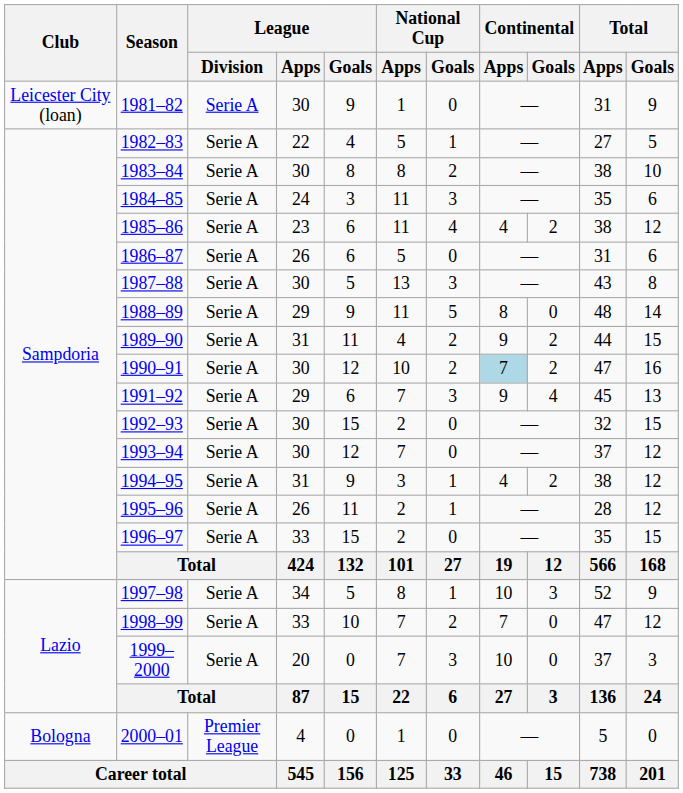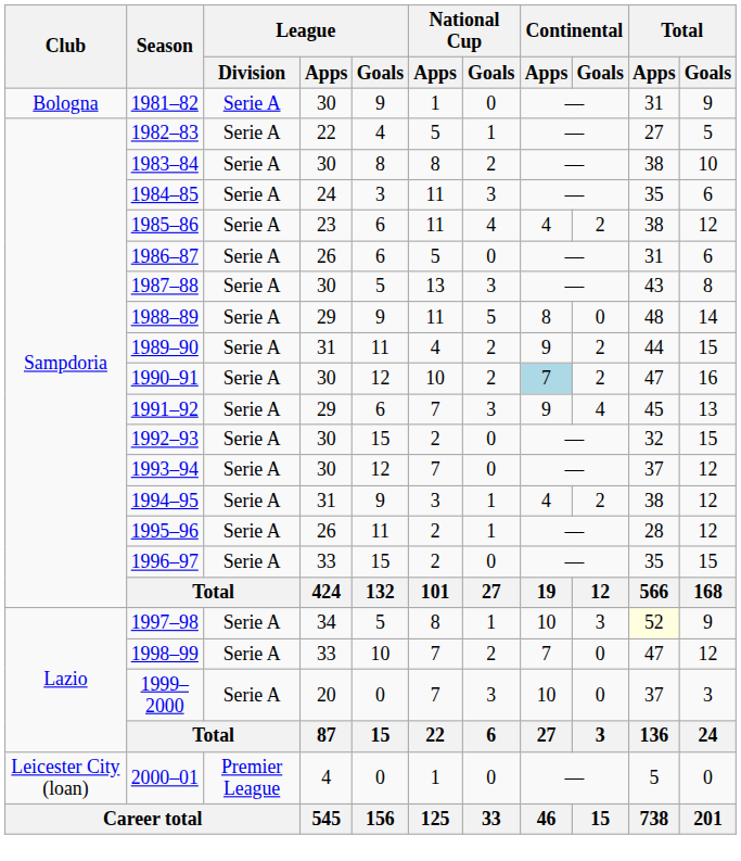 <table class="wikitable" style="text-align:center">
 <tr>
 <th rowspan="2">Club</th>
 <th rowspan="2">Season</th>
 <th colspan="3">League</th>
 <th colspan="2">National Cup</th>
 <th colspan="2">Continental</th>
 <th colspan="2">Total</th>
 </tr>
 <tr>
 <th>Division</th>
 <th>Apps</th>
 <th>Goals</th>
 <th>Apps</th>
 <th>Goals</th>
 <th>Apps</th>
 <th>Goals</th>
 <th>Apps</th>
 <th>Goals</th>
 </tr>
 <tr>
-<td><a href='#'>Leicester City</a> (loan)</td>
+<td><a href='#'>Bologna</a></td>
 <td><a href='#'>1981–82</a></td>
 <td><a href='#'>Serie A</a></td>
 <td>30</td>
 <td>9</td>
 <td>1</td>
 <td>0</td>
 <td colspan="2">—</td>
 <td>31</td>
 <td>9</td>
 </tr>
 <tr>
 <td rowspan="16"><a href='#'>Sampdoria</a></td>
 <td><a href='#'>1982–83</a></td>
 <td>Serie A</td>
 <td>22</td>
 <td>4</td>
 <td>5</td>
 <td>1</td>
 <td colspan="2">—</td>
 <td>27</td>
 <td>5</td>
 </tr>
 <tr>
 <td><a href='#'>1983–84</a></td>
 <td>Serie A</td>
 <td>30</td>
 <td>8</td>
 <td>8</td>
 <td>2</td>
 <td colspan="2">—</td>
 <td>38</td>
 <td>10</td>
 </tr>
 <tr>
 <td><a href='#'>1984–85</a></td>
 <td>Serie A</td>
 <td>24</td>
 <td>3</td>
 <td>11</td>
 <td>3</td>
 <td colspan="2">—</td>
 <td>35</td>
 <td>6</td>
 </tr>
 <tr>
 <td><a href='#'>1985–86</a></td>
 <td>Serie A</td>
 <td>23</td>
 <td>6</td>
 <td>11</td>
 <td>4</td>
 <td>4</td>
 <td>2</td>
 <td>38</td>
 <td>12</td>
 </tr>
 <tr>
 <td><a href='#'>1986–87</a></td>
 <td>Serie A</td>
 <td>26</td>
 <td>6</td>
 <td>5</td>
 <td>0</td>
 <td colspan="2">—</td>
 <td>31</td>
 <td>6</td>
 </tr>
 <tr>
 <td><a href='#'>1987–88</a></td>
 <td>Serie A</td>
 <td>30</td>
 <td>5</td>
 <td>13</td>
 <td>3</td>
 <td colspan="2">—</td>
 <td>43</td>
 <td>8</td>
 </tr>
 <tr>
 <td><a href='#'>1988–89</a></td>
 <td>Serie A</td>
 <td>29</td>
 <td>9</td>
 <td>11</td>
 <td>5</td>
 <td>8</td>
 <td>0</td>
 <td>48</td>
 <td>14</td>
 </tr>
 <tr>
 <td><a href='#'>1989–90</a></td>
 <td>Serie A</td>
 <td>31</td>
 <td>11</td>
 <td>4</td>
 <td>2</td>
 <td>9</td>
 <td>2</td>
 <td>44</td>
 <td>15</td>
 </tr>
 <tr>
 <td><a href='#'>1990–91</a></td>
 <td>Serie A</td>
 <td>30</td>
 <td>12</td>
 <td>10</td>
 <td>2</td>
 <td style="background: lightblue;">7</td>
 <td>2</td>
 <td>47</td>
 <td>16</td>
 </tr>
 <tr>
 <td><a href='#'>1991–92</a></td>
 <td>Serie A</td>
 <td>29</td>
 <td>6</td>
 <td>7</td>
 <td>3</td>
 <td>9</td>
 <td>4</td>
 <td>45</td>
 <td>13</td>
 </tr>
 <tr>
 <td><a href='#'>1992–93</a></td>
 <td>Serie A</td>
 <td>30</td>
 <td>15</td>
 <td>2</td>
 <td>0</td>
 <td colspan="2">—</td>
 <td>32</td>
 <td>15</td>
 </tr>
 <tr>
 <td><a href='#'>1993–94</a></td>
 <td>Serie A</td>
 <td>30</td>
 <td>12</td>
 <td>7</td>
 <td>0</td>
 <td colspan="2">—</td>
 <td>37</td>
 <td>12</td>
 </tr>
 <tr>
 <td><a href='#'>1994–95</a></td>
 <td>Serie A</td>
 <td>31</td>
 <td>9</td>
 <td>3</td>
 <td>1</td>
 <td>4</td>
 <td>2</td>
 <td>38</td>
 <td>12</td>
 </tr>
 <tr>
 <td><a href='#'>1995–96</a></td>
 <td>Serie A</td>
 <td>26</td>
 <td>11</td>
 <td>2</td>
 <td>1</td>
 <td colspan="2">—</td>
 <td>28</td>
 <td>12</td>
 </tr>
 <tr>
 <td><a href='#'>1996–97</a></td>
 <td>Serie A</td>
 <td>33</td>
 <td>15</td>
 <td>2</td>
 <td>0</td>
 <td colspan="2">—</td>
 <td>35</td>
 <td>15</td>
 </tr>
 <tr>
 <th colspan="2">Total</th>
 <th>424</th>
 <th>132</th>
 <th>101</th>
 <th>27</th>
 <th>19</th>
 <th>12</th>
 <th>566</th>
 <th>168</th>
 </tr>
 <tr>
 <td rowspan="4"><a href='#'>Lazio</a></td>
 <td><a href='#'>1997–98</a></td>
 <td>Serie A</td>
 <td>34</td>
 <td>5</td>
 <td>8</td>
 <td>1</td>
 <td>10</td>
 <td>3</td>
-<td>52</td>
+<td style="background: lightyellow;">52</td>
 <td>9</td>
 </tr>
 <tr>
 <td><a href='#'>1998–99</a></td>
 <td>Serie A</td>
 <td>33</td>
 <td>10</td>
 <td>7</td>
 <td>2</td>
 <td>7</td>
 <td>0</td>
 <td>47</td>
 <td>12</td>
 </tr>
 <tr>
 <td><a href='#'>1999–2000</a></td>
 <td>Serie A</td>
 <td>20</td>
 <td>0</td>
 <td>7</td>
 <td>3</td>
 <td>10</td>
 <td>0</td>
 <td>37</td>
 <td>3</td>
 </tr>
 <tr>
 <th colspan="2">Total</th>
 <th>87</th>
 <th>15</th>
 <th>22</th>
 <th>6</th>
 <th>27</th>
 <th>3</th>
 <th>136</th>
 <th>24</th>
 </tr>
 <tr>
-<td><a href='#'>Bologna</a></td>
+<td><a href='#'>Leicester City</a> (loan)</td>
 <td><a href='#'>2000–01</a></td>
 <td><a href='#'>Premier League</a></td>
 <td>4</td>
 <td>0</td>
 <td>1</td>
 <td>0</td>
 <td colspan="2">—</td>
 <td>5</td>
 <td>0</td>
 </tr>
 <tr>
 <th colspan="3">Career total</th>
 <th>545</th>
 <th>156</th>
 <th>125</th>
 <th>33</th>
 <th>46</th>
 <th>15</th>
 <th>738</th>
 <th>201 </th>
 </tr>
 </table>
